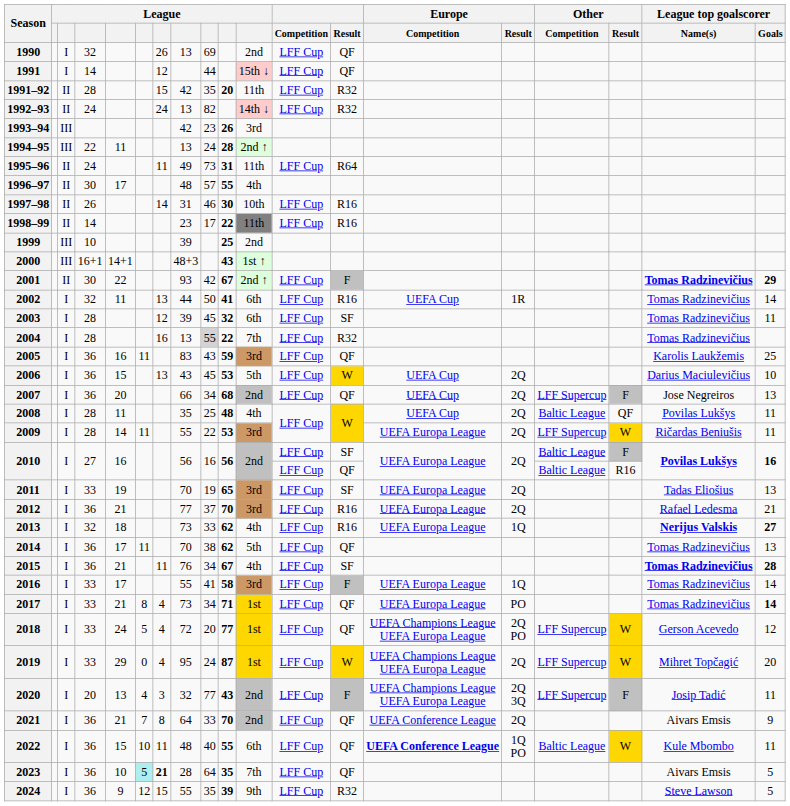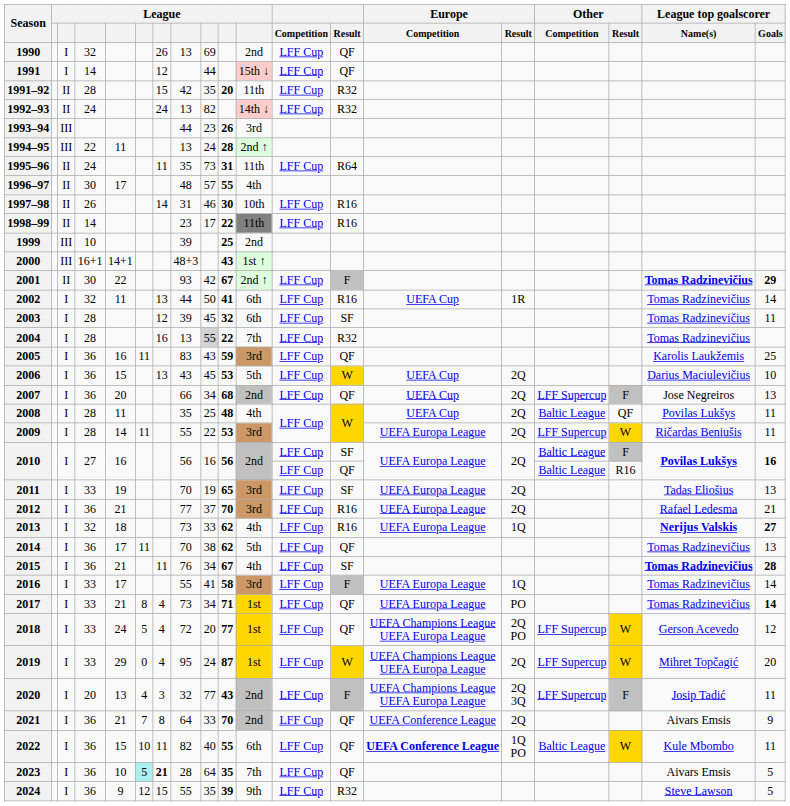 <table class="wikitable sortable" style="text-align: center">
 <tr>
 <th rowspan="2">Season</th>
 <th colspan="10" class=unsortable>League</th>
 <th colspan="2"></th>
 <th colspan="2">Europe</th>
 <th colspan="2">Other</th>
 <th colspan="2">League top goalscorer</th>
 </tr>
 <tr>
 <th></th>
 <th></th>
 <th></th>
 <th></th>
 <th></th>
 <th></th>
 <th></th>
 <th></th>
 <th></th>
 <th></th>
 <th><small>Competition</small></th>
 <th><small>Result</small></th>
 <th><small>Competition</small></th>
 <th><small>Result</small></th>
 <th><small>Competition</small></th>
 <th><small>Result</small></th>
 <th><small>Name(s)</small></th>
 <th><small>Goals</small></th>
 </tr>
 <tr>
 <th scope="row">1990</th>
 <td></td>
 <td>I</td>
 <td>32</td>
 <td></td>
 <td></td>
 <td>26</td>
 <td>13</td>
 <td>69</td>
 <td></td>
 <td>2nd</td>
 <td><a href='#'>LFF Cup</a></td>
 <td>QF</td>
 <td></td>
 <td></td>
 <td></td>
 <td></td>
 <td></td>
 <td></td>
 </tr>
 <tr>
 <th scope="row">1991</th>
 <td></td>
 <td>I</td>
 <td>14</td>
 <td></td>
 <td></td>
 <td>12</td>
 <td></td>
 <td>44</td>
 <td></td>
 <td style="background:#fcc;">15th ↓</td>
 <td><a href='#'>LFF Cup</a></td>
 <td>QF</td>
 <td></td>
 <td></td>
 <td></td>
 <td></td>
 <td></td>
 <td></td>
 </tr>
 <tr>
 <th scope="row">1991–92</th>
 <td></td>
 <td>II</td>
 <td>28</td>
 <td></td>
 <td></td>
 <td>15</td>
 <td>42</td>
 <td>35</td>
 <td><strong>20</strong></td>
 <td>11th</td>
 <td><a href='#'>LFF Cup</a></td>
 <td>R32</td>
 <td></td>
 <td></td>
 <td></td>
 <td></td>
 <td></td>
 <td></td>
 </tr>
 <tr>
 <th scope="row">1992–93</th>
 <td></td>
 <td>II</td>
 <td>24</td>
 <td></td>
 <td></td>
 <td>24</td>
 <td>13</td>
 <td>82</td>
 <td></td>
 <td style="background:#fcc;">14th ↓</td>
 <td><a href='#'>LFF Cup</a></td>
 <td>R32</td>
 <td></td>
 <td></td>
 <td></td>
 <td></td>
 <td></td>
 <td></td>
 </tr>
 <tr>
 <th scope="row">1993–94</th>
 <td></td>
 <td>III</td>
 <td></td>
 <td></td>
 <td></td>
 <td></td>
-<td>42</td>
+<td>44</td>
 <td>23</td>
 <td><strong>26</strong></td>
 <td>3rd</td>
 <td></td>
 <td></td>
 <td></td>
 <td></td>
 <td></td>
 <td></td>
 <td></td>
 <td></td>
 </tr>
 <tr>
 <th scope="row">1994–95</th>
 <td></td>
 <td>III</td>
 <td>22</td>
 <td>11</td>
 <td></td>
 <td></td>
 <td>13</td>
 <td>24</td>
 <td><strong>28</strong></td>
 <td style="background:#dfd;">2nd ↑</td>
 <td></td>
 <td></td>
 <td></td>
 <td></td>
 <td></td>
 <td></td>
 <td></td>
 <td></td>
 </tr>
 <tr>
 <th scope="row">1995–96</th>
 <td></td>
 <td>II</td>
 <td>24</td>
 <td></td>
 <td></td>
 <td>11</td>
-<td>49</td>
+<td>35</td>
 <td>73</td>
 <td><strong>31</strong></td>
 <td>11th</td>
 <td><a href='#'>LFF Cup</a></td>
 <td>R64</td>
 <td></td>
 <td></td>
 <td></td>
 <td></td>
 <td></td>
 <td></td>
 </tr>
 <tr>
 <th scope="row">1996–97</th>
 <td></td>
 <td>II</td>
 <td>30</td>
 <td>17</td>
 <td></td>
 <td></td>
 <td>48</td>
 <td>57</td>
 <td><strong>55</strong></td>
 <td>4th</td>
 <td></td>
 <td></td>
 <td></td>
 <td></td>
 <td></td>
 <td></td>
 <td></td>
 <td></td>
 </tr>
 <tr>
 <th scope="row">1997–98</th>
 <td></td>
 <td>II</td>
 <td>26</td>
 <td></td>
 <td></td>
 <td>14</td>
 <td>31</td>
 <td>46</td>
 <td><strong>30</strong></td>
 <td>10th</td>
 <td><a href='#'>LFF Cup</a></td>
 <td>R16</td>
 <td></td>
 <td></td>
 <td></td>
 <td></td>
 <td></td>
 <td></td>
 </tr>
 <tr>
 <th scope="row">1998–99</th>
 <td></td>
 <td>II</td>
 <td>14</td>
 <td></td>
 <td></td>
 <td></td>
 <td>23</td>
 <td>17</td>
 <td><strong>22</strong></td>
 <td style="background:gray;">11th</td>
 <td><a href='#'>LFF Cup</a></td>
 <td>R16</td>
 <td></td>
 <td></td>
 <td></td>
 <td></td>
 <td></td>
 <td></td>
 </tr>
 <tr>
 <th scope="row">1999</th>
 <td></td>
 <td>III</td>
 <td>10</td>
 <td></td>
 <td></td>
 <td></td>
 <td>39</td>
 <td></td>
 <td><strong>25</strong></td>
 <td>2nd</td>
 <td rowspan="2"></td>
 <td rowspan="2"></td>
 <td></td>
 <td></td>
 <td></td>
 <td></td>
 <td></td>
 <td></td>
 </tr>
 <tr>
 <th scope="row" rowspan="2">2000</th>
 <td rowspan="2"></td>
 <td rowspan="2">III</td>
 <td rowspan="2">16+1</td>
 <td rowspan="2">14+1</td>
 <td rowspan="2"></td>
 <td rowspan="2"></td>
 <td rowspan="2">48+3</td>
 <td rowspan="2"></td>
 <td rowspan="2"><strong>43</strong></td>
 <td rowspan="2" style="background:#dfd;">1st ↑</td>
 <td rowspan="2"></td>
 <td rowspan="2"></td>
 <td rowspan="2"></td>
 <td rowspan="2"></td>
 <td rowspan="2"></td>
 <td rowspan="2"></td>
 </tr>
 <tr>
 <td rowspan="2"></td>
 <td rowspan="2"></td>
 </tr>
 <tr>
 <th rowspan="2">2001</th>
 <td rowspan="2"></td>
 <td rowspan="2">II</td>
 <td rowspan="2">30</td>
 <td rowspan="2">22</td>
 <td rowspan="2"></td>
 <td rowspan="2"></td>
 <td rowspan="2">93</td>
 <td rowspan="2">42</td>
 <td rowspan="2"><strong>67</strong></td>
 <td rowspan="2" style="background:#dfd;">2nd ↑</td>
 <td rowspan="2"></td>
 <td rowspan="2"></td>
 <td rowspan="2"></td>
 <td rowspan="2"></td>
 <td rowspan="2"><strong><a href='#'>Tomas Radzinevičius</a></strong></td>
 <td rowspan="2"><strong>29</strong></td>
 </tr>
 <tr>
 <td rowspan="2"><a href='#'>LFF Cup</a></td>
 <td rowspan="2" style="background:silver">F</td>
 </tr>
 <tr>
 <th rowspan="2">2002</th>
 <td rowspan="2"></td>
 <td rowspan="2">I</td>
 <td rowspan="2">32</td>
 <td rowspan="2">11</td>
 <td rowspan="2"></td>
 <td rowspan="2">13</td>
 <td rowspan="2">44</td>
 <td rowspan="2">50</td>
 <td rowspan="2"><strong>41</strong></td>
 <td rowspan="2">6th</td>
 <td rowspan="2"><a href='#'>UEFA Cup</a></td>
 <td rowspan="2">1R</td>
 <td rowspan="2"></td>
 <td rowspan="2"></td>
 <td rowspan="2"><a href='#'>Tomas Radzinevičius</a></td>
 <td rowspan="2">14</td>
 </tr>
 <tr>
 <td rowspan="2"><a href='#'>LFF Cup</a></td>
 <td rowspan="2">R16</td>
 </tr>
 <tr>
 <th rowspan="2">2003</th>
 <td rowspan="2"></td>
 <td rowspan="2">I</td>
 <td rowspan="2">28</td>
 <td rowspan="2"></td>
 <td rowspan="2"></td>
 <td rowspan="2">12</td>
 <td rowspan="2">39</td>
 <td rowspan="2">45</td>
 <td rowspan="2"><strong>32</strong></td>
 <td rowspan="2">6th</td>
 <td rowspan="2"></td>
 <td rowspan="2"></td>
 <td rowspan="2"></td>
 <td rowspan="2"></td>
 <td rowspan="2"><a href='#'>Tomas Radzinevičius</a></td>
 <td rowspan="2">11</td>
 </tr>
 <tr>
 <td><a href='#'>LFF Cup</a></td>
 <td>SF</td>
 </tr>
 <tr>
 <th scope="row">2004</th>
 <td></td>
 <td>I</td>
 <td>28</td>
 <td></td>
 <td></td>
 <td>16</td>
 <td>13</td>
 <td style="background: lightgrey;">55</td>
 <td><strong>22</strong></td>
 <td>7th</td>
 <td><a href='#'>LFF Cup</a></td>
 <td>R32</td>
 <td></td>
 <td></td>
 <td></td>
 <td></td>
 <td><a href='#'>Tomas Radzinevičius</a></td>
 <td></td>
 </tr>
 <tr>
 <th scope="row">2005</th>
 <td></td>
 <td>I</td>
 <td>36</td>
 <td>16</td>
 <td>11</td>
 <td></td>
 <td>83</td>
 <td>43</td>
 <td><strong>59</strong></td>
 <td style="background:#c96;">3rd</td>
 <td><a href='#'>LFF Cup</a></td>
 <td>QF</td>
 <td></td>
 <td></td>
 <td></td>
 <td></td>
 <td><a href='#'>Karolis Laukžemis</a></td>
 <td>25</td>
 </tr>
 <tr>
 <th scope="row">2006</th>
 <td></td>
 <td>I</td>
 <td>36</td>
 <td>15</td>
 <td></td>
 <td>13</td>
 <td>43</td>
 <td>45</td>
 <td><strong>53</strong></td>
 <td>5th</td>
 <td><a href='#'>LFF Cup</a></td>
 <td style="background:gold">W</td>
 <td><a href='#'>UEFA Cup</a></td>
 <td>2Q</td>
 <td></td>
 <td></td>
 <td><a href='#'>Darius Maciulevičius</a></td>
 <td>10</td>
 </tr>
 <tr>
 <th scope="row">2007</th>
 <td></td>
 <td>I</td>
 <td>36</td>
 <td>20</td>
 <td></td>
 <td></td>
 <td>66</td>
 <td>34</td>
 <td><strong>68</strong></td>
 <td style="background:silver">2nd</td>
 <td rowspan="2"><a href='#'>LFF Cup</a></td>
 <td rowspan="2">QF</td>
 <td><a href='#'>UEFA Cup</a></td>
 <td>2Q</td>
 <td><a href='#'>LFF Supercup</a></td>
 <td style="background:silver">F</td>
 <td>Jose Negreiros</td>
 <td>13</td>
 </tr>
 <tr>
 <th rowspan="2">2008</th>
 <td rowspan="2"></td>
 <td rowspan="2">I</td>
 <td rowspan="2">28</td>
 <td rowspan="2">11</td>
 <td rowspan="2"></td>
 <td rowspan="2"></td>
 <td rowspan="2">35</td>
 <td rowspan="2">25</td>
 <td rowspan="2"><strong>48</strong></td>
 <td rowspan="2">4th</td>
 <td rowspan="2"><a href='#'>UEFA Cup</a></td>
 <td rowspan="2">2Q</td>
 <td rowspan="2"><a href='#'>Baltic League</a></td>
 <td rowspan="2">QF</td>
 <td rowspan="2"><a href='#'>Povilas Lukšys</a></td>
 <td rowspan="2">11</td>
 </tr>
 <tr>
 <td rowspan="2"><a href='#'>LFF Cup</a></td>
 <td rowspan="2" style="background:gold">W</td>
 </tr>
 <tr>
 <th rowspan="2">2009</th>
 <td rowspan="2"></td>
 <td rowspan="2">I</td>
 <td rowspan="2">28</td>
 <td rowspan="2">14</td>
 <td rowspan="2">11</td>
 <td rowspan="2"></td>
 <td rowspan="2">55</td>
 <td rowspan="2">22</td>
 <td rowspan="2"><strong>53</strong></td>
 <td rowspan="2" style="background:#c96;">3rd</td>
 <td rowspan="2"><a href='#'>UEFA Europa League</a></td>
 <td rowspan="2">2Q</td>
 <td><a href='#'>LFF Supercup</a></td>
 <td style="background:gold">W</td>
 <td rowspan="2"><a href='#'>Ričardas Beniušis</a></td>
 <td rowspan="2">11</td>
 </tr>
 <tr>
 <td rowspan="2"><a href='#'>LFF Cup</a></td>
 <td rowspan="2">SF</td>
 <td rowspan="2"><a href='#'>Baltic League</a></td>
 <td rowspan="2" style="background:silver">F</td>
 </tr>
 <tr>
 <th rowspan="2">2010</th>
 <td rowspan="2"></td>
 <td rowspan="2">I</td>
 <td rowspan="2">27</td>
 <td rowspan="2">16</td>
 <td rowspan="2"></td>
 <td rowspan="2"></td>
 <td rowspan="2">56</td>
 <td rowspan="2">16</td>
 <td rowspan="2"><strong>56</strong></td>
 <td rowspan="2" style="background:silver">2nd</td>
 <td rowspan="2"><a href='#'>UEFA Europa League</a></td>
 <td rowspan="2">2Q</td>
 <td rowspan="2"><strong><a href='#'>Povilas Lukšys</a></strong></td>
 <td rowspan="2"><strong>16</strong></td>
 </tr>
 <tr>
 <td rowspan="2"><a href='#'>LFF Cup</a></td>
 <td rowspan="2">QF</td>
 <td><a href='#'>Baltic League</a></td>
 <td>R16</td>
 </tr>
 <tr>
 <th rowspan="2">2011</th>
 <td rowspan="2"></td>
 <td rowspan="2">I</td>
 <td rowspan="2">33</td>
 <td rowspan="2">19</td>
 <td rowspan="2"></td>
 <td rowspan="2"></td>
 <td rowspan="2">70</td>
 <td rowspan="2">19</td>
 <td rowspan="2"><strong>65</strong></td>
 <td rowspan="2" style="background:#c96;">3rd</td>
 <td rowspan="2"><a href='#'>UEFA Europa League</a></td>
 <td rowspan="2">2Q</td>
 <td rowspan="2"></td>
 <td rowspan="2"></td>
 <td rowspan="2"><a href='#'>Tadas Eliošius</a></td>
 <td rowspan="2">13</td>
 </tr>
 <tr>
 <td rowspan="2"><a href='#'>LFF Cup</a></td>
 <td rowspan="2">SF</td>
 </tr>
 <tr>
 <th rowspan="2">2012</th>
 <td rowspan="2"></td>
 <td rowspan="2">I</td>
 <td rowspan="2">36</td>
 <td rowspan="2">21</td>
 <td rowspan="2"></td>
 <td rowspan="2"></td>
 <td rowspan="2">77</td>
 <td rowspan="2">37</td>
 <td rowspan="2"><strong>70</strong></td>
 <td rowspan="2" style="background:#c96;">3rd</td>
 <td rowspan="2"><a href='#'>UEFA Europa League</a></td>
 <td rowspan="2">2Q</td>
 <td rowspan="2"></td>
 <td rowspan="2"></td>
 <td rowspan="2"><a href='#'>Rafael Ledesma</a></td>
 <td rowspan="2">21</td>
 </tr>
 <tr>
 <td rowspan="2"><a href='#'>LFF Cup</a></td>
 <td rowspan="2">R16</td>
 </tr>
 <tr>
 <th rowspan="2">2013</th>
 <td rowspan="2"></td>
 <td rowspan="2">I</td>
 <td rowspan="2">32</td>
 <td rowspan="2">18</td>
 <td rowspan="2"></td>
 <td rowspan="2"></td>
 <td rowspan="2">73</td>
 <td rowspan="2">33</td>
 <td rowspan="2"><strong>62</strong></td>
 <td rowspan="2">4th</td>
 <td rowspan="2"><a href='#'>UEFA Europa League</a></td>
 <td rowspan="2">1Q</td>
 <td rowspan="2"></td>
 <td rowspan="2"></td>
 <td rowspan="2"><strong><a href='#'>Nerijus Valskis</a></strong></td>
 <td rowspan="2"><strong>27</strong></td>
 </tr>
 <tr>
 <td rowspan="2"><a href='#'>LFF Cup</a></td>
 <td rowspan="2">R16</td>
 </tr>
 <tr>
 <th rowspan="2">2014</th>
 <td rowspan="2"></td>
 <td rowspan="2">I</td>
 <td rowspan="2">36</td>
 <td rowspan="2">17</td>
 <td rowspan="2">11</td>
 <td rowspan="2"></td>
 <td rowspan="2">70</td>
 <td rowspan="2">38</td>
 <td rowspan="2"><strong>62</strong></td>
 <td rowspan="2">5th</td>
 <td rowspan="2"></td>
 <td rowspan="2"></td>
 <td rowspan="2"></td>
 <td rowspan="2"></td>
 <td rowspan="2"><a href='#'>Tomas Radzinevičius</a></td>
 <td rowspan="2">13</td>
 </tr>
 <tr>
 <td rowspan="2"><a href='#'>LFF Cup</a></td>
 <td rowspan="2">QF</td>
 </tr>
 <tr>
 <th rowspan="2">2015</th>
 <td rowspan="2"></td>
 <td rowspan="2">I</td>
 <td rowspan="2">36</td>
 <td rowspan="2">21</td>
 <td rowspan="2"></td>
 <td rowspan="2">11</td>
 <td rowspan="2">76</td>
 <td rowspan="2">34</td>
 <td rowspan="2"><strong>67</strong></td>
 <td rowspan="2">4th</td>
 <td rowspan="2"></td>
 <td rowspan="2"></td>
 <td rowspan="2"></td>
 <td rowspan="2"></td>
 <td rowspan="2"><strong><a href='#'>Tomas Radzinevičius</a></strong></td>
 <td rowspan="2"><strong>28</strong></td>
 </tr>
 <tr>
 <td rowspan="2"><a href='#'>LFF Cup</a></td>
 <td rowspan="2">SF</td>
 </tr>
 <tr>
 <th rowspan="2">2016</th>
 <td rowspan="2"></td>
 <td rowspan="2">I</td>
 <td rowspan="2">33</td>
 <td rowspan="2">17</td>
 <td rowspan="2"></td>
 <td rowspan="2"></td>
 <td rowspan="2">55</td>
 <td rowspan="2">41</td>
 <td rowspan="2"><strong>58</strong></td>
 <td rowspan="2" style="background:#c96;">3rd</td>
 <td rowspan="2"><a href='#'>UEFA Europa League</a></td>
 <td rowspan="2">1Q</td>
 <td rowspan="2"></td>
 <td rowspan="2"></td>
 <td rowspan="2"><a href='#'>Tomas Radzinevičius</a></td>
 <td rowspan="2">14</td>
 </tr>
 <tr>
 <td><a href='#'>LFF Cup</a></td>
 <td style="background:silver">F</td>
 </tr>
 <tr>
 <th scope="row">2017</th>
 <td></td>
 <td>I</td>
 <td>33</td>
 <td>21</td>
 <td>8</td>
 <td>4</td>
 <td>73</td>
 <td>34</td>
 <td><strong>71</strong></td>
 <td style="background:gold">1st</td>
 <td><a href='#'>LFF Cup</a></td>
 <td>QF</td>
 <td><a href='#'>UEFA Europa League</a></td>
 <td>PO</td>
 <td></td>
 <td></td>
 <td><a href='#'>Tomas Radzinevičius</a></td>
 <td><strong>14</strong></td>
 </tr>
 <tr>
 <th scope="row">2018</th>
 <td></td>
 <td>I</td>
 <td>33</td>
 <td>24</td>
 <td>5</td>
 <td>4</td>
 <td>72</td>
 <td>20</td>
 <td><strong>77</strong></td>
 <td style="background:gold">1st</td>
 <td><a href='#'>LFF Cup</a></td>
 <td>QF</td>
 <td><a href='#'>UEFA Champions League</a><br><a href='#'>UEFA Europa League</a></td>
 <td>2Q<br>PO</td>
 <td><a href='#'>LFF Supercup</a></td>
 <td style="background:gold">W</td>
 <td><a href='#'>Gerson Acevedo</a></td>
 <td>12</td>
 </tr>
 <tr>
 <th scope="row">2019</th>
 <td></td>
 <td>I</td>
 <td>33</td>
 <td>29</td>
 <td>0</td>
 <td>4</td>
 <td>95</td>
 <td>24</td>
 <td><strong>87</strong></td>
 <td style="background:gold">1st</td>
 <td><a href='#'>LFF Cup</a></td>
 <td style="background:gold">W</td>
 <td><a href='#'>UEFA Champions League</a><br><a href='#'>UEFA Europa League</a></td>
 <td>2Q</td>
 <td><a href='#'>LFF Supercup</a></td>
 <td style="background:gold">W</td>
 <td><a href='#'>Mihret Topčagić</a></td>
 <td>20</td>
 </tr>
 <tr>
 <th scope="row">2020</th>
 <td></td>
 <td>I</td>
 <td>20</td>
 <td>13</td>
 <td>4</td>
 <td>3</td>
 <td>32</td>
 <td>77</td>
 <td><strong>43</strong></td>
 <td style="background:silver">2nd</td>
 <td><a href='#'>LFF Cup</a></td>
 <td style="background:silver">F</td>
 <td><a href='#'>UEFA Champions League</a><br><a href='#'>UEFA Europa League</a></td>
 <td>2Q<br>3Q</td>
 <td><a href='#'>LFF Supercup</a></td>
 <td style="background:silver">F</td>
 <td><a href='#'>Josip Tadić</a></td>
 <td>11</td>
 </tr>
 <tr>
 <th scope="row">2021</th>
 <td></td>
 <td>I</td>
 <td>36</td>
 <td>21</td>
 <td>7</td>
 <td>8</td>
 <td>64</td>
 <td>33</td>
 <td><strong>70</strong></td>
 <td style="background:silver">2nd</td>
 <td><a href='#'>LFF Cup</a></td>
 <td>QF</td>
 <td><a href='#'>UEFA Conference League</a></td>
 <td>2Q</td>
 <td></td>
 <td></td>
 <td>Aivars Emsis</td>
 <td>9</td>
 </tr>
 <tr>
 <th scope="row">2022</th>
 <td></td>
 <td>I</td>
 <td>36</td>
 <td>15</td>
 <td>10</td>
 <td>11</td>
-<td>48</td>
+<td>82</td>
 <td>40</td>
 <td><strong>55</strong></td>
 <td>6th</td>
 <td><a href='#'>LFF Cup</a></td>
 <td>QF</td>
 <td><strong><a href='#'>UEFA Conference League</a></strong></td>
 <td>1Q<br>PO</td>
 <td><a href='#'>Baltic League</a></td>
 <td style="background:gold">W</td>
 <td><a href='#'>Kule Mbombo</a></td>
 <td>11</td>
 </tr>
 <tr>
 <th scope="row">2023</th>
 <td></td>
 <td>I</td>
 <td>36</td>
 <td>10</td>
 <td style="background: paleturquoise;">5</td>
 <td><strong>21</strong></td>
 <td>28</td>
 <td>64</td>
 <td><strong>35</strong></td>
 <td>7th</td>
 <td><a href='#'>LFF Cup</a></td>
 <td>QF</td>
 <td></td>
 <td></td>
 <td></td>
 <td></td>
 <td>Aivars Emsis</td>
 <td>5</td>
 </tr>
 <tr>
 <th scope="row">2024</th>
 <td></td>
 <td>I</td>
 <td>36</td>
 <td>9</td>
 <td>12</td>
 <td>15</td>
 <td>55</td>
 <td>35</td>
 <td><strong>39</strong></td>
 <td>9th</td>
 <td><a href='#'>LFF Cup</a></td>
 <td>R32</td>
 <td></td>
 <td></td>
 <td></td>
 <td></td>
 <td><a href='#'>Steve Lawson</a></td>
 <td>5</td>
 </tr>
 </table>
